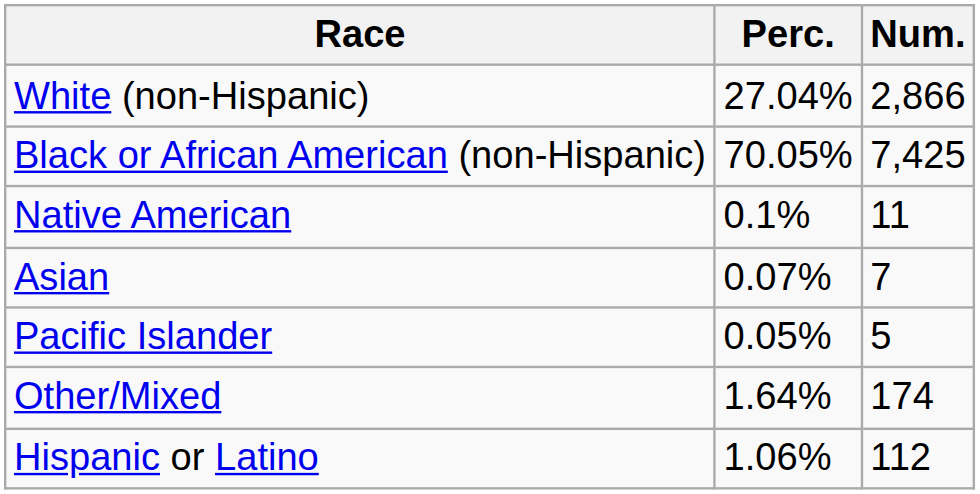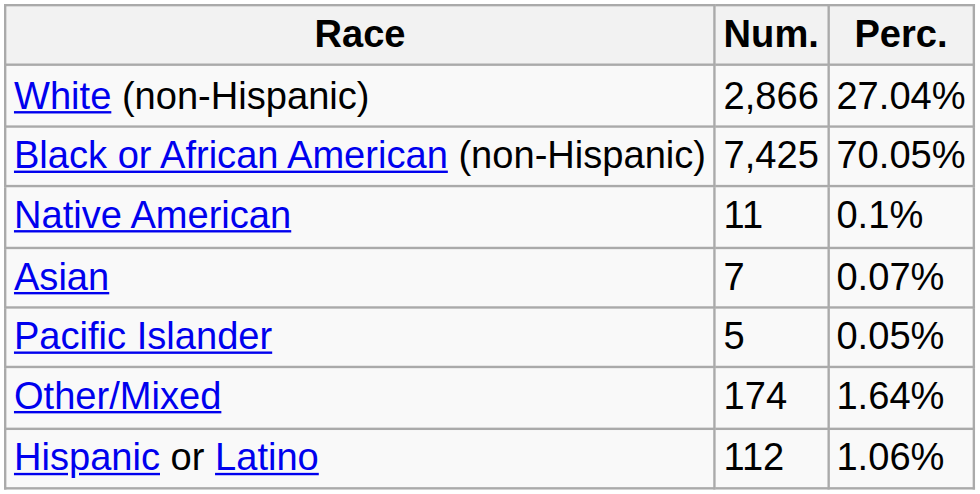 <table class="wikitable">
 <tr>
 <th>Race</th>
+<th>Num.</th>
 <th>Perc.</th>
-<th>Num.</th>
 </tr>
 <tr>
 <td><a href='#'>White</a> (non-Hispanic)</td>
+<td>2,866</td>
 <td>27.04%</td>
-<td>2,866</td>
 </tr>
 <tr>
 <td><a href='#'>Black or African American</a> (non-Hispanic)</td>
+<td>7,425</td>
 <td>70.05%</td>
-<td>7,425</td>
 </tr>
 <tr>
 <td><a href='#'>Native American</a></td>
+<td>11</td>
 <td>0.1%</td>
-<td>11</td>
 </tr>
 <tr>
 <td><a href='#'>Asian</a></td>
+<td>7</td>
 <td>0.07%</td>
-<td>7</td>
 </tr>
 <tr>
 <td><a href='#'>Pacific Islander</a></td>
+<td>5</td>
 <td>0.05%</td>
-<td>5</td>
 </tr>
 <tr>
 <td><a href='#'>Other/Mixed</a></td>
+<td>174</td>
 <td>1.64%</td>
-<td>174</td>
 </tr>
 <tr>
 <td><a href='#'>Hispanic</a> or <a href='#'>Latino</a></td>
+<td>112</td>
 <td>1.06%</td>
-<td>112</td>
 </tr>
 </table>
